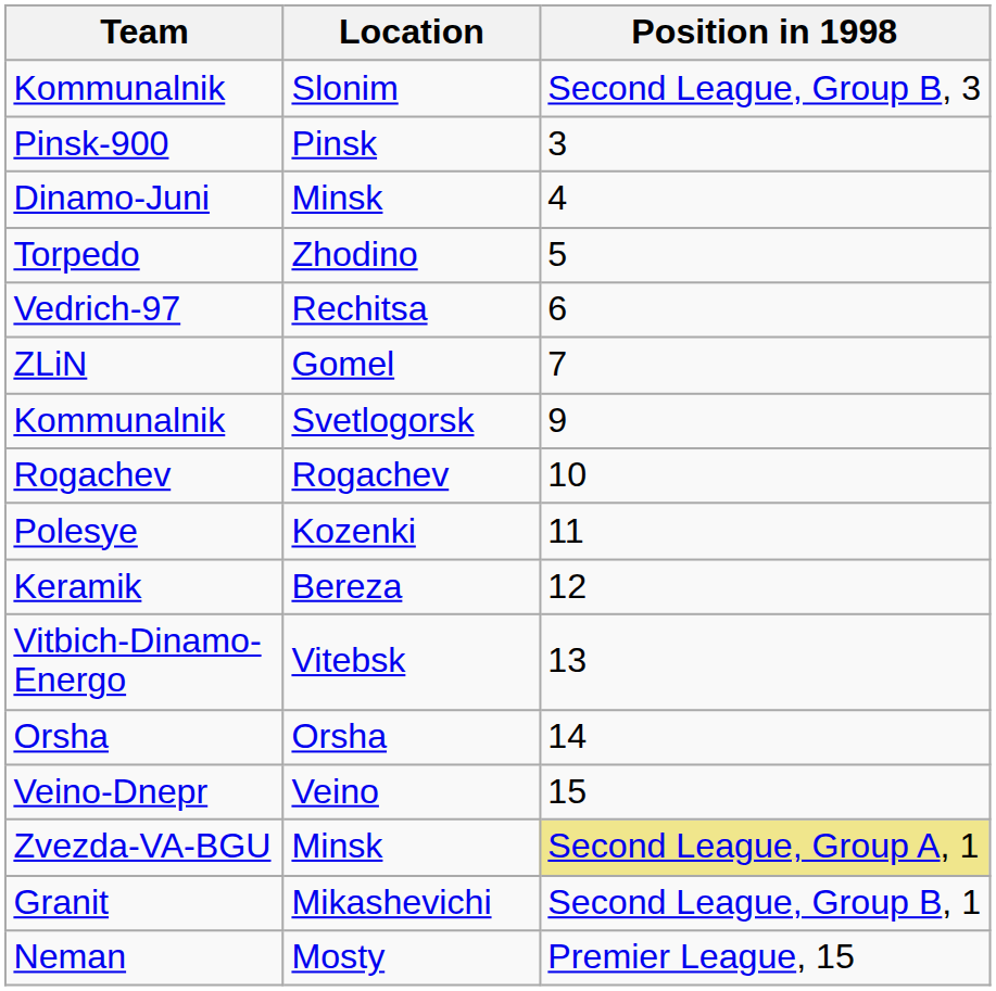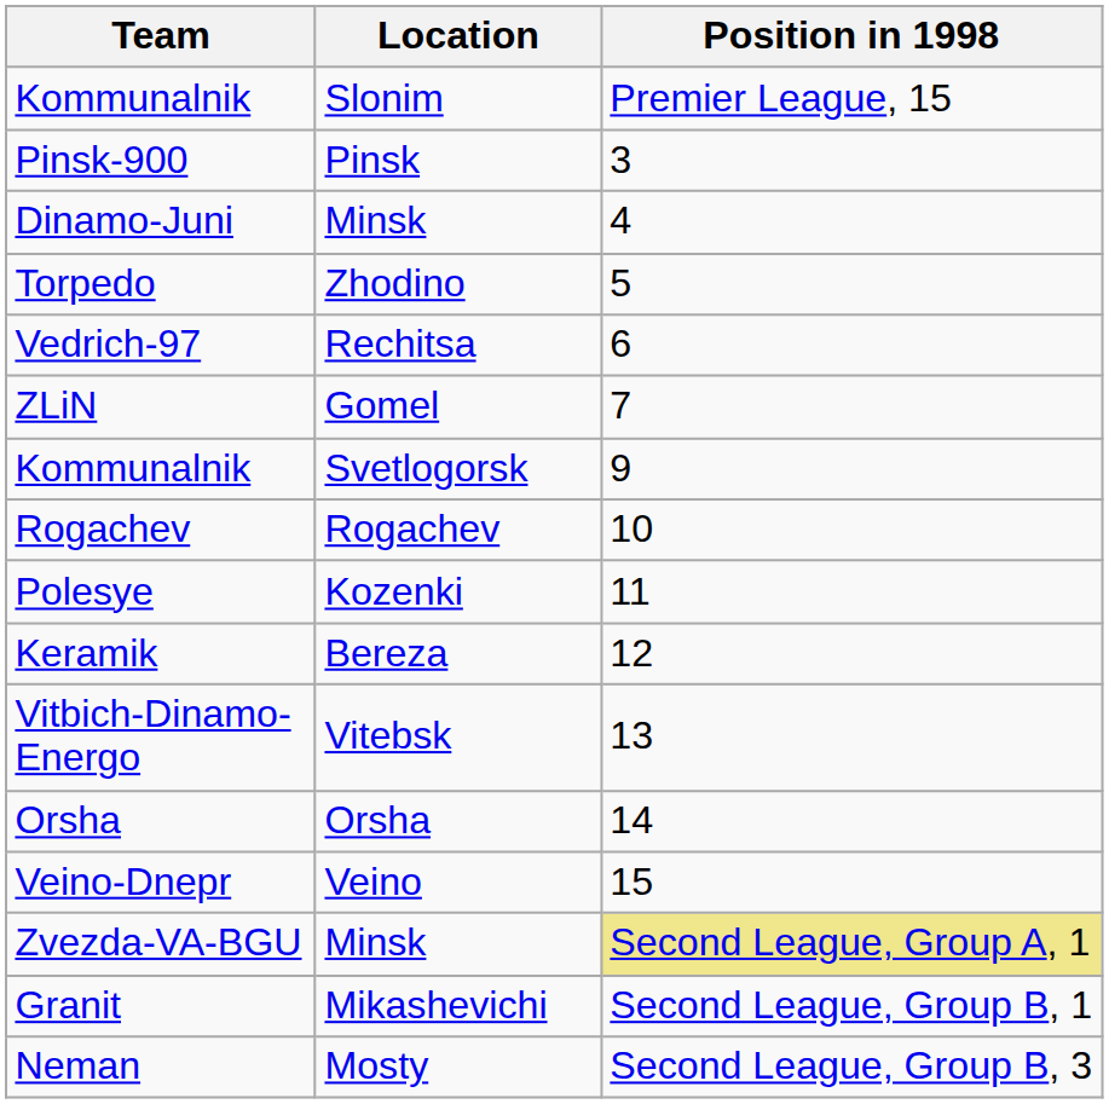 <table class="wikitable sortable" style="text-align:left">
 <tr>
 <th width=120>Team</th>
 <th width=110>Location</th>
 <th data-sort-type="number">Position in 1998</th>
 </tr>
 <tr>
 <td><a href='#'>Kommunalnik</a></td>
 <td><a href='#'>Slonim</a></td>
-<td><a href='#'>Second League, Group B</a>, 3</td>
+<td><a href='#'>Premier League</a>, 15</td>
 </tr>
 <tr>
 <td><a href='#'>Pinsk-900</a></td>
 <td><a href='#'>Pinsk</a></td>
 <td>3</td>
 </tr>
 <tr>
 <td><a href='#'>Dinamo-Juni</a></td>
 <td><a href='#'>Minsk</a></td>
 <td>4</td>
 </tr>
 <tr>
 <td><a href='#'>Torpedo</a></td>
 <td><a href='#'>Zhodino</a></td>
 <td>5</td>
 </tr>
 <tr>
 <td><a href='#'>Vedrich-97</a></td>
 <td><a href='#'>Rechitsa</a></td>
 <td>6</td>
 </tr>
 <tr>
 <td><a href='#'>ZLiN</a></td>
 <td><a href='#'>Gomel</a></td>
 <td>7</td>
 </tr>
 <tr>
 <td><a href='#'>Kommunalnik</a></td>
 <td><a href='#'>Svetlogorsk</a></td>
 <td>9</td>
 </tr>
 <tr>
 <td><a href='#'>Rogachev</a></td>
 <td><a href='#'>Rogachev</a></td>
 <td>10</td>
 </tr>
 <tr>
 <td><a href='#'>Polesye</a></td>
 <td><a href='#'>Kozenki</a></td>
 <td>11</td>
 </tr>
 <tr>
 <td><a href='#'>Keramik</a></td>
 <td><a href='#'>Bereza</a></td>
 <td>12</td>
 </tr>
 <tr>
 <td><a href='#'>Vitbich-Dinamo-Energo</a></td>
 <td><a href='#'>Vitebsk</a></td>
 <td>13</td>
 </tr>
 <tr>
 <td><a href='#'>Orsha</a></td>
 <td><a href='#'>Orsha</a></td>
 <td>14</td>
 </tr>
 <tr>
 <td><a href='#'>Veino-Dnepr</a></td>
 <td><a href='#'>Veino</a></td>
 <td>15</td>
 </tr>
 <tr>
 <td><a href='#'>Zvezda-VA-BGU</a></td>
 <td><a href='#'>Minsk</a></td>
 <td style="background: khaki;"><a href='#'>Second League, Group A</a>, 1</td>
 </tr>
 <tr>
 <td><a href='#'>Granit</a></td>
 <td><a href='#'>Mikashevichi</a></td>
 <td><a href='#'>Second League, Group B</a>, 1</td>
 </tr>
 <tr>
 <td><a href='#'>Neman</a></td>
 <td><a href='#'>Mosty</a></td>
-<td><a href='#'>Premier League</a>, 15</td>
+<td><a href='#'>Second League, Group B</a>, 3</td>
 </tr>
 </table>
